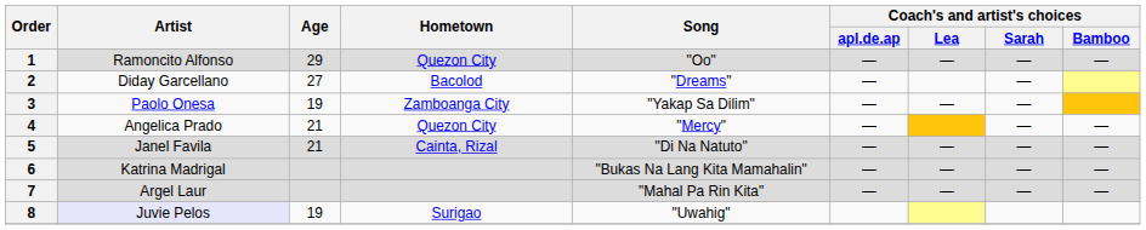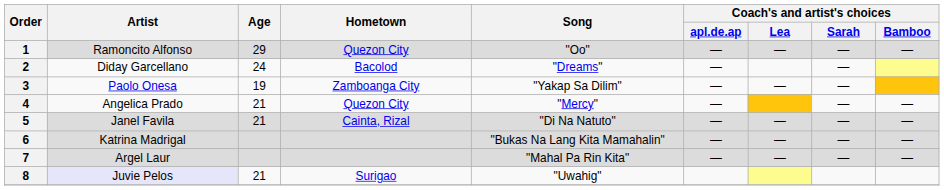 <table class="wikitable" style="text-align:center; line-height:17px; width:100%;">
 <tr>
 <th rowspan="2" scope="col" style="width:04%;">Order</th>
 <th rowspan="2" scope="col" style="width:18%;">Artist</th>
 <th rowspan="2" scope="col" style="width:04%;">Age</th>
 <th rowspan="2" scope="col" style="width:18%;">Hometown</th>
 <th rowspan="2" scope="col" style="width:20%;">Song</th>
 <th colspan="4" scope="col" style="width:24%;">Coach's and artist's choices</th>
 </tr>
 <tr>
 <th style="width:06%;"><a href='#'>apl.de.ap</a></th>
 <th style="width:06%;"><a href='#'>Lea</a></th>
 <th style="width:06%;"><a href='#'>Sarah</a></th>
 <th style="width:06%;"><a href='#'>Bamboo</a></th>
 </tr>
 <tr>
 <th scope="row">1</th>
 <td style="background:#DCDCDC;">Ramoncito Alfonso</td>
 <td style="background:#DCDCDC;">29</td>
 <td style="background:#DCDCDC;"><a href='#'>Quezon City</a></td>
 <td style="background:#DCDCDC;">"Oo"</td>
 <td style="background:#DCDCDC;">—</td>
 <td style="background:#DCDCDC;">—</td>
 <td style="background:#DCDCDC;">—</td>
 <td style="background:#DCDCDC;">—</td>
 </tr>
 <tr>
 <th scope="row">2</th>
 <td>Diday Garcellano</td>
-<td>27</td>
+<td>24</td>
 <td><a href='#'>Bacolod</a></td>
 <td>"<a href='#'>Dreams</a>"</td>
 <td>—</td>
 <td><strong></strong></td>
 <td>—</td>
 <td style="background:#fdfc8f;"><strong></strong></td>
 </tr>
 <tr>
 <th scope="row">3</th>
 <td><a href='#'>Paolo Onesa</a></td>
 <td>19</td>
 <td><a href='#'>Zamboanga City</a></td>
 <td>"Yakap Sa Dilim"</td>
 <td>—</td>
 <td>—</td>
 <td>—</td>
 <td style="background:#FFC40C;"><strong></strong></td>
 </tr>
 <tr>
 <th scope="row">4</th>
 <td>Angelica Prado</td>
 <td>21</td>
 <td><a href='#'>Quezon City</a></td>
 <td>"<a href='#'>Mercy</a>"</td>
 <td>—</td>
 <td style="background:#FFC40C;"><strong></strong></td>
 <td>—</td>
 <td>—</td>
 </tr>
 <tr>
 <th scope="row">5</th>
 <td style="background:#DCDCDC;">Janel Favila</td>
 <td style="background:#DCDCDC;">21</td>
 <td style="background:#DCDCDC;"><a href='#'>Cainta, Rizal</a></td>
 <td style="background:#DCDCDC;">"Di Na Natuto"</td>
 <td style="background:#DCDCDC;">—</td>
 <td style="background:#DCDCDC;">—</td>
 <td style="background:#DCDCDC;">—</td>
 <td style="background:#DCDCDC;">—</td>
 </tr>
 <tr>
 <th scope="row">6</th>
 <td style="background:#DCDCDC;">Katrina Madrigal</td>
 <td style="background:#DCDCDC;"></td>
 <td style="background:#DCDCDC;"></td>
 <td style="background:#DCDCDC;">"Bukas Na Lang Kita Mamahalin"</td>
 <td style="background:#DCDCDC;">—</td>
 <td style="background:#DCDCDC;">—</td>
 <td style="background:#DCDCDC;">—</td>
 <td style="background:#DCDCDC;">—</td>
 </tr>
 <tr>
 <th scope="row">7</th>
 <td style="background:#DCDCDC;">Argel Laur</td>
 <td style="background:#DCDCDC;"></td>
 <td style="background:#DCDCDC;"></td>
 <td style="background:#DCDCDC;">"Mahal Pa Rin Kita"</td>
 <td style="background:#DCDCDC;">—</td>
 <td style="background:#DCDCDC;">—</td>
 <td style="background:#DCDCDC;">—</td>
 <td style="background:#DCDCDC;">—</td>
 </tr>
 <tr>
 <th scope="row">8</th>
 <td style="background: lavender;">Juvie Pelos</td>
-<td>19</td>
+<td>21</td>
 <td><a href='#'>Surigao</a></td>
 <td>"Uwahig"</td>
 <td><strong></strong></td>
 <td style="background:#fdfc8f;"><strong></strong></td>
 <td><strong></strong></td>
 <td><strong></strong></td>
 </tr>
 <tr>
 </tr>
 </table>
